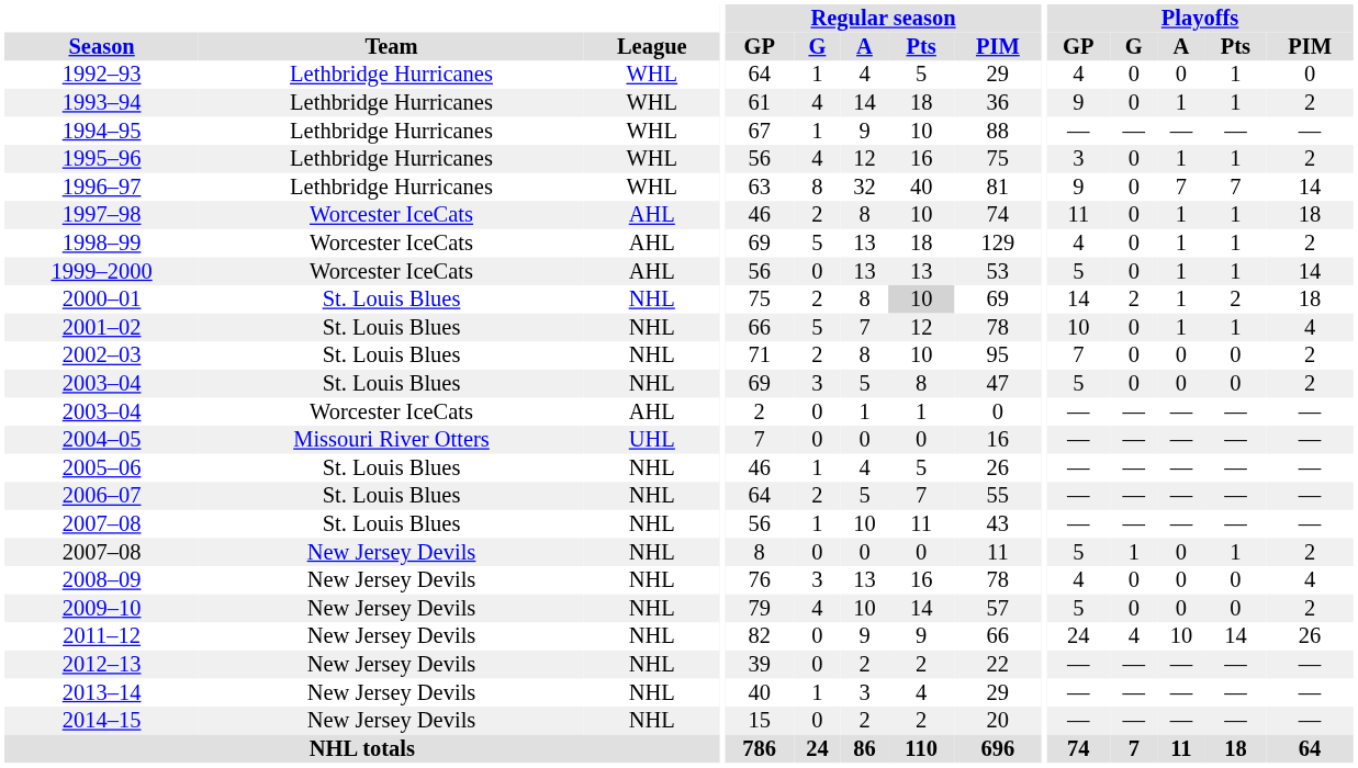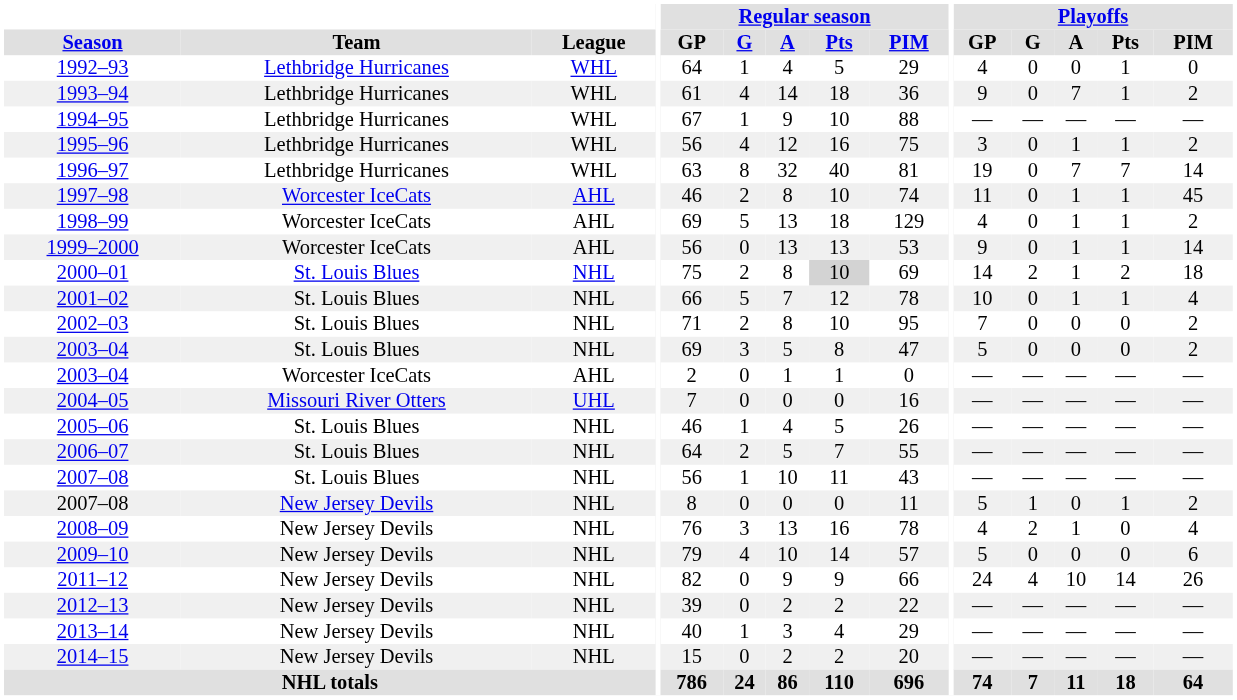 <table border="0" cellpadding="1" cellspacing="0" style="text-align:center; width:60em">
 <tr bgcolor="#e0e0e0">
 <th colspan="3" bgcolor="#ffffff"></th>
 <th rowspan="99" bgcolor="#ffffff"></th>
 <th colspan="5"><a href='#'>Regular season</a></th>
 <th rowspan="99" bgcolor="#ffffff"></th>
 <th colspan="5"><a href='#'>Playoffs</a></th>
 </tr>
 <tr bgcolor="#e0e0e0">
 <th><a href='#'>Season</a></th>
 <th>Team</th>
 <th>League</th>
 <th>GP</th>
 <th><a href='#'>G</a></th>
 <th><a href='#'>A</a></th>
 <th><a href='#'>Pts</a></th>
 <th><a href='#'>PIM</a></th>
 <th>GP</th>
 <th>G</th>
 <th>A</th>
 <th>Pts</th>
 <th>PIM</th>
 </tr>
 <tr>
 <td><a href='#'>1992–93</a></td>
 <td><a href='#'>Lethbridge Hurricanes</a></td>
 <td><a href='#'>WHL</a></td>
 <td>64</td>
 <td>1</td>
 <td>4</td>
 <td>5</td>
 <td>29</td>
 <td>4</td>
 <td>0</td>
 <td>0</td>
 <td>1</td>
 <td>0</td>
 </tr>
 <tr bgcolor="#f0f0f0">
 <td><a href='#'>1993–94</a></td>
 <td>Lethbridge Hurricanes</td>
 <td>WHL</td>
 <td>61</td>
 <td>4</td>
 <td>14</td>
 <td>18</td>
 <td>36</td>
 <td>9</td>
 <td>0</td>
-<td>1</td>
+<td>7</td>
 <td>1</td>
 <td>2</td>
 </tr>
 <tr>
 <td><a href='#'>1994–95</a></td>
 <td>Lethbridge Hurricanes</td>
 <td>WHL</td>
 <td>67</td>
 <td>1</td>
 <td>9</td>
 <td>10</td>
 <td>88</td>
 <td>—</td>
 <td>—</td>
 <td>—</td>
 <td>—</td>
 <td>—</td>
 </tr>
 <tr bgcolor="#f0f0f0">
 <td><a href='#'>1995–96</a></td>
 <td>Lethbridge Hurricanes</td>
 <td>WHL</td>
 <td>56</td>
 <td>4</td>
 <td>12</td>
 <td>16</td>
 <td>75</td>
 <td>3</td>
 <td>0</td>
 <td>1</td>
 <td>1</td>
 <td>2</td>
 </tr>
 <tr>
 <td><a href='#'>1996–97</a></td>
 <td>Lethbridge Hurricanes</td>
 <td>WHL</td>
 <td>63</td>
 <td>8</td>
 <td>32</td>
 <td>40</td>
 <td>81</td>
-<td>9</td>
+<td>19</td>
 <td>0</td>
 <td>7</td>
 <td>7</td>
 <td>14</td>
 </tr>
 <tr bgcolor="#f0f0f0">
 <td><a href='#'>1997–98</a></td>
 <td><a href='#'>Worcester IceCats</a></td>
 <td><a href='#'>AHL</a></td>
 <td>46</td>
 <td>2</td>
 <td>8</td>
 <td>10</td>
 <td>74</td>
 <td>11</td>
 <td>0</td>
 <td>1</td>
 <td>1</td>
-<td>18</td>
+<td>45</td>
 </tr>
 <tr>
 <td><a href='#'>1998–99</a></td>
 <td>Worcester IceCats</td>
 <td>AHL</td>
 <td>69</td>
 <td>5</td>
 <td>13</td>
 <td>18</td>
 <td>129</td>
 <td>4</td>
 <td>0</td>
 <td>1</td>
 <td>1</td>
 <td>2</td>
 </tr>
 <tr bgcolor="#f0f0f0">
 <td><a href='#'>1999–2000</a></td>
 <td>Worcester IceCats</td>
 <td>AHL</td>
 <td>56</td>
 <td>0</td>
 <td>13</td>
 <td>13</td>
 <td>53</td>
-<td>5</td>
+<td>9</td>
 <td>0</td>
 <td>1</td>
 <td>1</td>
 <td>14</td>
 </tr>
 <tr>
 <td><a href='#'>2000–01</a></td>
 <td><a href='#'>St. Louis Blues</a></td>
 <td><a href='#'>NHL</a></td>
 <td>75</td>
 <td>2</td>
 <td>8</td>
 <td style="background: lightgrey;">10</td>
 <td>69</td>
 <td>14</td>
 <td>2</td>
 <td>1</td>
 <td>2</td>
 <td>18</td>
 </tr>
 <tr bgcolor="#f0f0f0">
 <td><a href='#'>2001–02</a></td>
 <td>St. Louis Blues</td>
 <td>NHL</td>
 <td>66</td>
 <td>5</td>
 <td>7</td>
 <td>12</td>
 <td>78</td>
 <td>10</td>
 <td>0</td>
 <td>1</td>
 <td>1</td>
 <td>4</td>
 </tr>
 <tr>
 <td><a href='#'>2002–03</a></td>
 <td>St. Louis Blues</td>
 <td>NHL</td>
 <td>71</td>
 <td>2</td>
 <td>8</td>
 <td>10</td>
 <td>95</td>
 <td>7</td>
 <td>0</td>
 <td>0</td>
 <td>0</td>
 <td>2</td>
 </tr>
 <tr bgcolor="#f0f0f0">
 <td><a href='#'>2003–04</a></td>
 <td>St. Louis Blues</td>
 <td>NHL</td>
 <td>69</td>
 <td>3</td>
 <td>5</td>
 <td>8</td>
 <td>47</td>
 <td>5</td>
 <td>0</td>
 <td>0</td>
 <td>0</td>
 <td>2</td>
 </tr>
 <tr>
 <td><a href='#'>2003–04</a></td>
 <td>Worcester IceCats</td>
 <td>AHL</td>
 <td>2</td>
 <td>0</td>
 <td>1</td>
 <td>1</td>
 <td>0</td>
 <td>—</td>
 <td>—</td>
 <td>—</td>
 <td>—</td>
 <td>—</td>
 </tr>
 <tr bgcolor="#f0f0f0">
 <td><a href='#'>2004–05</a></td>
 <td><a href='#'>Missouri River Otters</a></td>
 <td><a href='#'>UHL</a></td>
 <td>7</td>
 <td>0</td>
 <td>0</td>
 <td>0</td>
 <td>16</td>
 <td>—</td>
 <td>—</td>
 <td>—</td>
 <td>—</td>
 <td>—</td>
 </tr>
 <tr>
 <td><a href='#'>2005–06</a></td>
 <td>St. Louis Blues</td>
 <td>NHL</td>
 <td>46</td>
 <td>1</td>
 <td>4</td>
 <td>5</td>
 <td>26</td>
 <td>—</td>
 <td>—</td>
 <td>—</td>
 <td>—</td>
 <td>—</td>
 </tr>
 <tr bgcolor="#f0f0f0">
 <td><a href='#'>2006–07</a></td>
 <td>St. Louis Blues</td>
 <td>NHL</td>
 <td>64</td>
 <td>2</td>
 <td>5</td>
 <td>7</td>
 <td>55</td>
 <td>—</td>
 <td>—</td>
 <td>—</td>
 <td>—</td>
 <td>—</td>
 </tr>
 <tr>
 <td><a href='#'>2007–08</a></td>
 <td>St. Louis Blues</td>
 <td>NHL</td>
 <td>56</td>
 <td>1</td>
 <td>10</td>
 <td>11</td>
 <td>43</td>
 <td>—</td>
 <td>—</td>
 <td>—</td>
 <td>—</td>
 <td>—</td>
 </tr>
 <tr bgcolor="#f0f0f0">
 <td>2007–08</td>
 <td><a href='#'>New Jersey Devils</a></td>
 <td>NHL</td>
 <td>8</td>
 <td>0</td>
 <td>0</td>
 <td>0</td>
 <td>11</td>
 <td>5</td>
 <td>1</td>
 <td>0</td>
 <td>1</td>
 <td>2</td>
 </tr>
 <tr>
 <td><a href='#'>2008–09</a></td>
 <td>New Jersey Devils</td>
 <td>NHL</td>
 <td>76</td>
 <td>3</td>
 <td>13</td>
 <td>16</td>
 <td>78</td>
 <td>4</td>
-<td>0</td>
-<td>0</td>
+<td>2</td>
+<td>1</td>
 <td>0</td>
 <td>4</td>
 </tr>
 <tr bgcolor="#f0f0f0">
 <td><a href='#'>2009–10</a></td>
 <td>New Jersey Devils</td>
 <td>NHL</td>
 <td>79</td>
 <td>4</td>
 <td>10</td>
 <td>14</td>
 <td>57</td>
 <td>5</td>
 <td>0</td>
 <td>0</td>
 <td>0</td>
-<td>2</td>
+<td>6</td>
 </tr>
 <tr>
 <td><a href='#'>2011–12</a></td>
 <td>New Jersey Devils</td>
 <td>NHL</td>
 <td>82</td>
 <td>0</td>
 <td>9</td>
 <td>9</td>
 <td>66</td>
 <td>24</td>
 <td>4</td>
 <td>10</td>
 <td>14</td>
 <td>26</td>
 </tr>
 <tr bgcolor="#f0f0f0">
 <td><a href='#'>2012–13</a></td>
 <td>New Jersey Devils</td>
 <td>NHL</td>
 <td>39</td>
 <td>0</td>
 <td>2</td>
 <td>2</td>
 <td>22</td>
 <td>—</td>
 <td>—</td>
 <td>—</td>
 <td>—</td>
 <td>—</td>
 </tr>
 <tr>
 <td><a href='#'>2013–14</a></td>
 <td>New Jersey Devils</td>
 <td>NHL</td>
 <td>40</td>
 <td>1</td>
 <td>3</td>
 <td>4</td>
 <td>29</td>
 <td>—</td>
 <td>—</td>
 <td>—</td>
 <td>—</td>
 <td>—</td>
 </tr>
 <tr bgcolor="#f0f0f0">
 <td><a href='#'>2014–15</a></td>
 <td>New Jersey Devils</td>
 <td>NHL</td>
 <td>15</td>
 <td>0</td>
 <td>2</td>
 <td>2</td>
 <td>20</td>
 <td>—</td>
 <td>—</td>
 <td>—</td>
 <td>—</td>
 <td>—</td>
 </tr>
 <tr bgcolor="#e0e0e0">
 <th colspan="3">NHL totals</th>
 <th>786</th>
 <th>24</th>
 <th>86</th>
 <th>110</th>
 <th>696</th>
 <th>74</th>
 <th>7</th>
 <th>11</th>
 <th>18</th>
 <th>64</th>
 </tr>
 </table>
